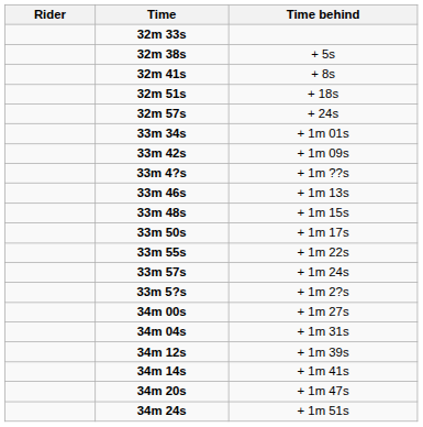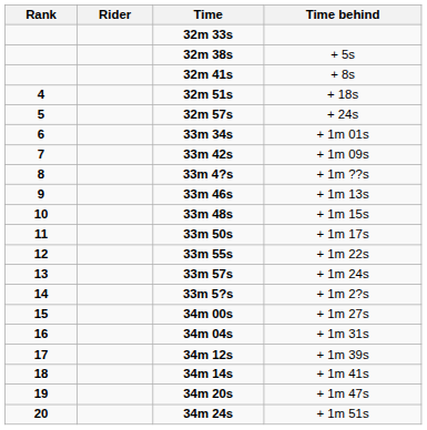 <table class=wikitable style="text-align:center;" width="60%">
 <tr>
+<th>Rank</th>
 <th>Rider</th>
 <th>Time</th>
 <th>Time behind</th>
 </tr>
 <tr>
+<td></td>
 <td align="left"></td>
 <td><strong>32m 33s </strong></td>
 <td></td>
 </tr>
 <tr>
+<td></td>
 <td align="left"></td>
 <td><strong>32m 38s</strong></td>
 <td>+ 5s</td>
 </tr>
 <tr>
+<td></td>
 <td align="left"></td>
 <td><strong>32m 41s</strong></td>
 <td>+ 8s</td>
 </tr>
 <tr>
+<td><strong>4</strong></td>
 <td align="left"></td>
 <td><strong>32m 51s</strong></td>
 <td>+ 18s</td>
 </tr>
 <tr>
+<td><strong>5</strong></td>
 <td align="left"></td>
 <td><strong>32m 57s</strong></td>
 <td>+ 24s</td>
 </tr>
 <tr>
+<td><strong>6</strong></td>
 <td align="left"></td>
 <td><strong>33m 34s</strong></td>
 <td>+ 1m 01s</td>
 </tr>
 <tr>
+<td><strong>7</strong></td>
 <td align="left"></td>
 <td><strong>33m 42s</strong></td>
 <td>+ 1m 09s</td>
 </tr>
 <tr>
+<td><strong>8</strong></td>
 <td align="left"></td>
 <td><strong>33m 4?s</strong></td>
 <td>+ 1m ??s</td>
 </tr>
 <tr>
+<td><strong>9</strong></td>
 <td align="left"></td>
 <td><strong>33m 46s</strong></td>
 <td>+ 1m 13s</td>
 </tr>
 <tr>
+<td><strong>10</strong></td>
 <td align="left"></td>
 <td><strong>33m 48s</strong></td>
 <td>+ 1m 15s</td>
 </tr>
 <tr>
+<td><strong>11</strong></td>
 <td align="left"></td>
 <td><strong>33m 50s</strong></td>
 <td>+ 1m 17s</td>
 </tr>
 <tr>
+<td><strong>12</strong></td>
 <td align="left"></td>
 <td><strong>33m 55s</strong></td>
 <td>+ 1m 22s</td>
 </tr>
 <tr>
+<td><strong>13</strong></td>
 <td align="left"></td>
 <td><strong>33m 57s</strong></td>
 <td>+ 1m 24s</td>
 </tr>
 <tr>
+<td><strong>14</strong></td>
 <td align="left"></td>
 <td><strong>33m 5?s</strong></td>
 <td>+ 1m 2?s</td>
 </tr>
 <tr>
+<td><strong>15</strong></td>
 <td align="left"></td>
 <td><strong>34m 00s</strong></td>
 <td>+ 1m 27s</td>
 </tr>
 <tr>
+<td><strong>16</strong></td>
 <td align="left"></td>
 <td><strong>34m 04s</strong></td>
 <td>+ 1m 31s</td>
 </tr>
 <tr>
+<td><strong>17</strong></td>
 <td align="left"></td>
 <td><strong>34m 12s</strong></td>
 <td>+ 1m 39s</td>
 </tr>
 <tr>
+<td><strong>18</strong></td>
 <td align="left"></td>
 <td><strong>34m 14s</strong></td>
 <td>+ 1m 41s</td>
 </tr>
 <tr>
+<td><strong>19</strong></td>
 <td align="left"></td>
 <td><strong>34m 20s</strong></td>
 <td>+ 1m 47s</td>
 </tr>
 <tr>
+<td><strong>20</strong></td>
 <td align="left"></td>
 <td><strong>34m 24s</strong></td>
 <td>+ 1m 51s</td>
 </tr>
 </table>
